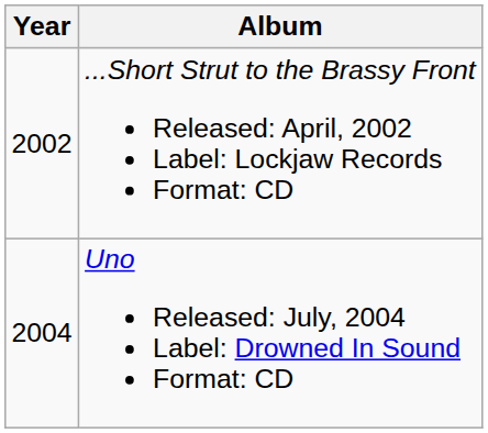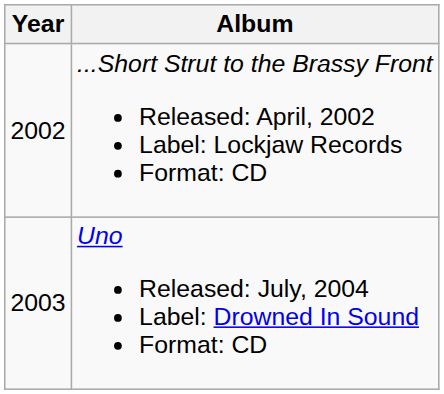 <table class="wikitable">
 <tr>
 <th rowspan="1">Year</th>
 <th rowspan="1">Album</th>
 </tr>
 <tr>
 <td>2002</td>
 <td align="left"><em>...Short Strut to the Brassy Front</em><br><ul><li>Released: April, 2002</li><li>Label: Lockjaw Records</li><li>Format: CD</li></ul></td>
 </tr>
 <tr>
-<td>2004</td>
+<td>2003</td>
 <td align="left"><em><a href='#'>Uno</a></em><br><ul><li>Released: July, 2004</li><li>Label: <a href='#'>Drowned In Sound</a></li><li>Format: CD</li></ul></td>
 </tr>
 </table>
